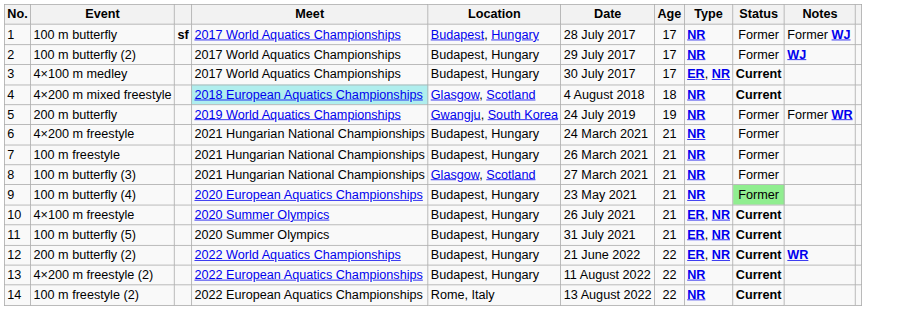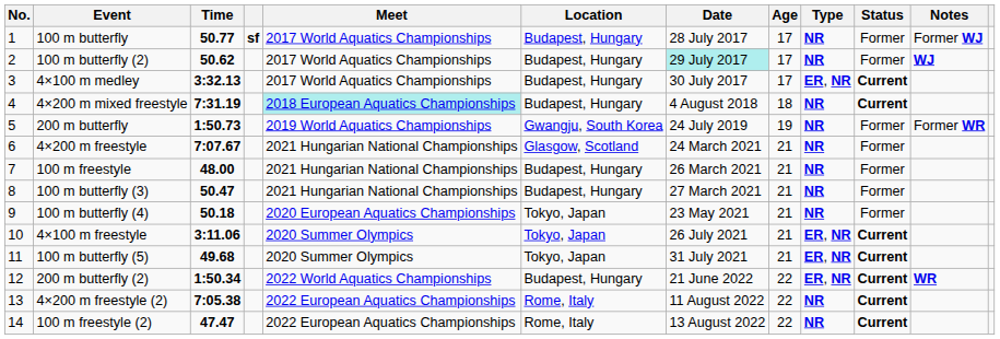 <table class="wikitable sortable">
 <tr>
 <th>No.</th>
 <th>Event</th>
+<th>Time</th>
 <th></th>
 <th>Meet</th>
 <th>Location</th>
 <th>Date</th>
 <th>Age</th>
 <th>Type</th>
 <th>Status</th>
 <th>Notes</th>
 <th></th>
 </tr>
 <tr>
 <td>1</td>
 <td>100 m butterfly</td>
+<td style="text-align:center;"><strong>50.77</strong></td>
 <td><strong>sf</strong></td>
 <td><a href='#'>2017 World Aquatics Championships</a></td>
 <td><a href='#'>Budapest</a>, <a href='#'>Hungary</a></td>
 <td>28 July 2017</td>
 <td style="text-align:center;">17</td>
 <td><strong><a href='#'>NR</a></strong></td>
 <td style="text-align:center;">Former</td>
 <td>Former <strong><a href='#'>WJ</a></strong></td>
 <td style="text-align:center;"></td>
 </tr>
 <tr>
 <td>2</td>
 <td>100 m butterfly (2)</td>
+<td style="text-align:center;"><strong>50.62</strong></td>
 <td></td>
 <td>2017 World Aquatics Championships</td>
 <td>Budapest, Hungary</td>
-<td>29 July 2017</td>
+<td style="background: paleturquoise;">29 July 2017</td>
 <td style="text-align:center;">17</td>
 <td><strong><a href='#'>NR</a></strong></td>
 <td style="text-align:center;">Former</td>
 <td><strong><a href='#'>WJ</a></strong></td>
 <td style="text-align:center;"></td>
 </tr>
 <tr>
 <td>3</td>
 <td>4×100 m medley</td>
+<td style="text-align:center;"><strong>3:32.13</strong></td>
 <td></td>
 <td>2017 World Aquatics Championships</td>
 <td>Budapest, Hungary</td>
 <td>30 July 2017</td>
 <td style="text-align:center;">17</td>
 <td><strong><a href='#'>ER</a></strong>, <strong><a href='#'>NR</a></strong></td>
 <td style="text-align:center;"><strong>Current</strong></td>
 <td></td>
 <td style="text-align:center;"></td>
 </tr>
 <tr>
 <td>4</td>
 <td>4×200 m mixed freestyle</td>
+<td style="text-align:center;"><strong>7:31.19</strong></td>
 <td></td>
 <td style="background: paleturquoise;"><a href='#'>2018 European Aquatics Championships</a></td>
-<td><a href='#'>Glasgow</a>, <a href='#'>Scotland</a></td>
+<td>Budapest, Hungary</td>
 <td>4 August 2018</td>
 <td style="text-align:center;">18</td>
 <td><strong><a href='#'>NR</a></strong></td>
 <td style="text-align:center;"><strong>Current</strong></td>
 <td></td>
 <td style="text-align:center;"></td>
 </tr>
 <tr>
 <td>5</td>
 <td>200 m butterfly</td>
+<td style="text-align:center;"><strong>1:50.73</strong></td>
 <td></td>
 <td><a href='#'>2019 World Aquatics Championships</a></td>
 <td><a href='#'>Gwangju</a>, <a href='#'>South Korea</a></td>
 <td>24 July 2019</td>
 <td style="text-align:center;">19</td>
 <td><strong><a href='#'>NR</a></strong></td>
 <td style="text-align:center;">Former</td>
 <td>Former <strong><a href='#'>WR</a></strong></td>
 <td style="text-align:center;"></td>
 </tr>
 <tr>
 <td>6</td>
 <td>4×200 m freestyle</td>
+<td style="text-align:center;"><strong>7:07.67</strong></td>
 <td></td>
 <td>2021 Hungarian National Championships</td>
-<td>Budapest, Hungary</td>
+<td><a href='#'>Glasgow</a>, <a href='#'>Scotland</a></td>
 <td>24 March 2021</td>
 <td style="text-align:center;">21</td>
 <td><strong><a href='#'>NR</a></strong></td>
 <td style="text-align:center;">Former</td>
 <td></td>
 <td style="text-align:center;"></td>
 </tr>
 <tr>
 <td>7</td>
 <td>100 m freestyle</td>
+<td style="text-align:center;"><strong>48.00</strong></td>
 <td></td>
 <td>2021 Hungarian National Championships</td>
 <td>Budapest, Hungary</td>
 <td>26 March 2021</td>
 <td style="text-align:center;">21</td>
 <td><strong><a href='#'>NR</a></strong></td>
 <td style="text-align:center;">Former</td>
 <td></td>
 <td style="text-align:center;"></td>
 </tr>
 <tr>
 <td>8</td>
 <td>100 m butterfly (3)</td>
+<td style="text-align:center;"><strong>50.47</strong></td>
 <td></td>
 <td>2021 Hungarian National Championships</td>
-<td><a href='#'>Glasgow</a>, <a href='#'>Scotland</a></td>
+<td>Budapest, Hungary</td>
 <td>27 March 2021</td>
 <td style="text-align:center;">21</td>
 <td><strong><a href='#'>NR</a></strong></td>
 <td style="text-align:center;">Former</td>
 <td></td>
 <td style="text-align:center;"></td>
 </tr>
 <tr>
 <td>9</td>
 <td>100 m butterfly (4)</td>
+<td style="text-align:center;"><strong>50.18</strong></td>
 <td></td>
 <td><a href='#'>2020 European Aquatics Championships</a></td>
-<td>Budapest, Hungary</td>
+<td>Tokyo, Japan</td>
 <td>23 May 2021</td>
 <td style="text-align:center;">21</td>
 <td><strong><a href='#'>NR</a></strong></td>
-<td style="background: lightgreen; text-align:center;">Former</td>
+<td style="text-align:center;">Former</td>
 <td></td>
 <td style="text-align:center;"></td>
 </tr>
 <tr>
 <td>10</td>
 <td>4×100 m freestyle</td>
+<td style="text-align:center;"><strong>3:11.06</strong></td>
 <td></td>
 <td><a href='#'>2020 Summer Olympics</a></td>
-<td>Budapest, Hungary</td>
+<td><a href='#'>Tokyo</a>, <a href='#'>Japan</a></td>
 <td>26 July 2021</td>
 <td style="text-align:center;">21</td>
 <td><strong><a href='#'>ER</a></strong>, <strong><a href='#'>NR</a></strong></td>
 <td style="text-align:center;"><strong>Current</strong></td>
 <td></td>
 <td style="text-align:center;"></td>
 </tr>
 <tr>
 <td>11</td>
 <td>100 m butterfly (5)</td>
+<td style="text-align:center;"><strong>49.68</strong></td>
 <td></td>
 <td>2020 Summer Olympics</td>
-<td>Budapest, Hungary</td>
+<td>Tokyo, Japan</td>
 <td>31 July 2021</td>
 <td style="text-align:center;">21</td>
 <td><strong><a href='#'>ER</a></strong>, <strong><a href='#'>NR</a></strong></td>
 <td style="text-align:center;"><strong>Current</strong></td>
 <td></td>
 <td style="text-align:center;"></td>
 </tr>
 <tr>
 <td>12</td>
 <td>200 m butterfly (2)</td>
+<td style="text-align:center;"><strong>1:50.34</strong></td>
 <td></td>
 <td><a href='#'>2022 World Aquatics Championships</a></td>
 <td>Budapest, Hungary</td>
 <td>21 June 2022</td>
 <td style="text-align:center;">22</td>
 <td><strong><a href='#'>ER</a></strong>, <strong><a href='#'>NR</a></strong></td>
 <td style="text-align:center;"><strong>Current</strong></td>
 <td><strong><a href='#'>WR</a></strong></td>
 <td style="text-align:center;"></td>
 </tr>
 <tr>
 <td>13</td>
 <td>4×200 m freestyle (2)</td>
+<td style="text-align:center;"><strong>7:05.38</strong></td>
 <td></td>
 <td><a href='#'>2022 European Aquatics Championships</a></td>
-<td>Budapest, Hungary</td>
+<td><a href='#'>Rome</a>, <a href='#'>Italy</a></td>
 <td>11 August 2022</td>
 <td style="text-align:center;">22</td>
 <td><strong><a href='#'>NR</a></strong></td>
 <td style="text-align:center;"><strong>Current</strong></td>
 <td></td>
 <td style="text-align:center;"></td>
 </tr>
 <tr>
 <td>14</td>
 <td>100 m freestyle (2)</td>
+<td style="text-align:center;"><strong>47.47</strong></td>
 <td></td>
 <td>2022 European Aquatics Championships</td>
 <td>Rome, Italy</td>
 <td>13 August 2022</td>
 <td style="text-align:center;">22</td>
 <td><strong><a href='#'>NR</a></strong></td>
 <td style="text-align:center;"><strong>Current</strong></td>
 <td></td>
 <td style="text-align:center;"></td>
 </tr>
 </table>
